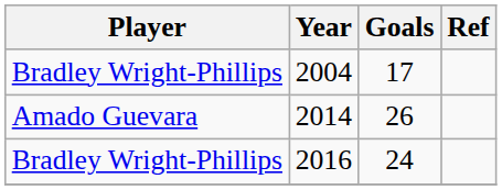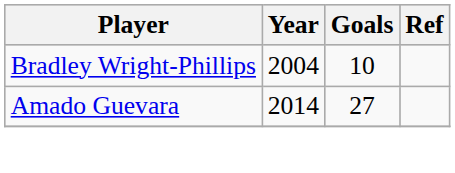 <table class="wikitable">
 <tr>
 <th>Player</th>
 <th>Year</th>
 <th>Goals</th>
 <th>Ref</th>
 </tr>
 <tr>
 <td> <a href='#'>Bradley Wright-Phillips</a></td>
 <td>2004</td>
-<td style="text-align: center;">17</td>
+<td style="text-align: center;">10</td>
 <td></td>
 </tr>
 <tr>
 <td> <a href='#'>Amado Guevara</a></td>
 <td>2014</td>
-<td style="text-align: center;">26</td>
-<td></td>
-</tr>
-<tr>
-<td> <a href='#'>Bradley Wright-Phillips</a></td>
-<td>2016</td>
-<td style="text-align: center;">24</td>
+<td style="text-align: center;">27</td>
 <td></td>
 </tr>
 <tr>
 </tr>
 </table>
